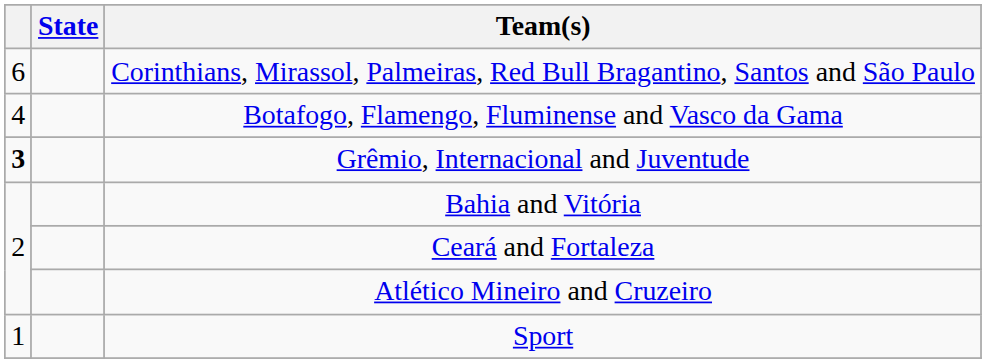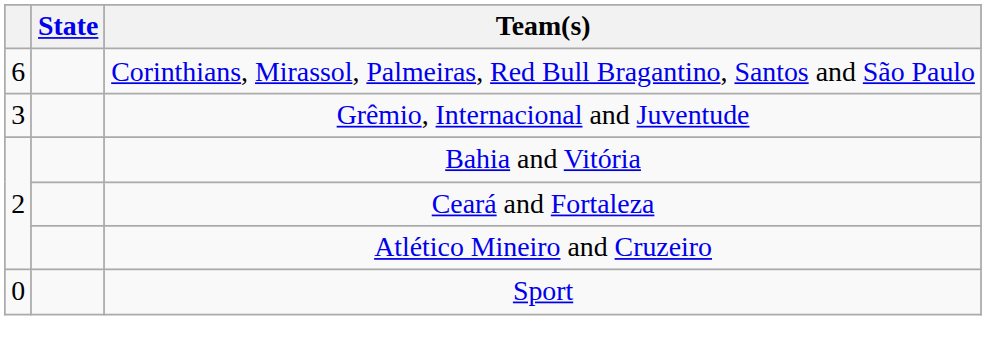 <table class="wikitable" style="text-align:center">
 <tr>
 <th></th>
 <th><a href='#'>State</a></th>
 <th>Team(s)</th>
 </tr>
 <tr>
 <td>6</td>
 <td align=left></td>
 <td><a href='#'>Corinthians</a>, <a href='#'>Mirassol</a>, <a href='#'>Palmeiras</a>, <a href='#'>Red Bull Bragantino</a>, <a href='#'>Santos</a> and <a href='#'>São Paulo</a></td>
 </tr>
 <tr>
-<td>4</td>
-<td align=left></td>
-<td><a href='#'>Botafogo</a>, <a href='#'>Flamengo</a>, <a href='#'>Fluminense</a> and <a href='#'>Vasco da Gama</a></td>
-</tr>
-<tr>
-<td><strong>3</strong></td>
+<td>3</td>
 <td align=left></td>
 <td><a href='#'>Grêmio</a>, <a href='#'>Internacional</a> and <a href='#'>Juventude</a></td>
 </tr>
 <tr>
 <td rowspan=3>2</td>
 <td align=left></td>
 <td><a href='#'>Bahia</a> and <a href='#'>Vitória</a></td>
 </tr>
 <tr>
 <td align=left></td>
 <td><a href='#'>Ceará</a> and <a href='#'>Fortaleza</a></td>
 </tr>
 <tr>
 <td align=left></td>
 <td><a href='#'>Atlético Mineiro</a> and <a href='#'>Cruzeiro</a></td>
 </tr>
 <tr>
-<td>1</td>
+<td>0</td>
 <td align=left></td>
 <td><a href='#'>Sport</a></td>
 </tr>
 </table>
